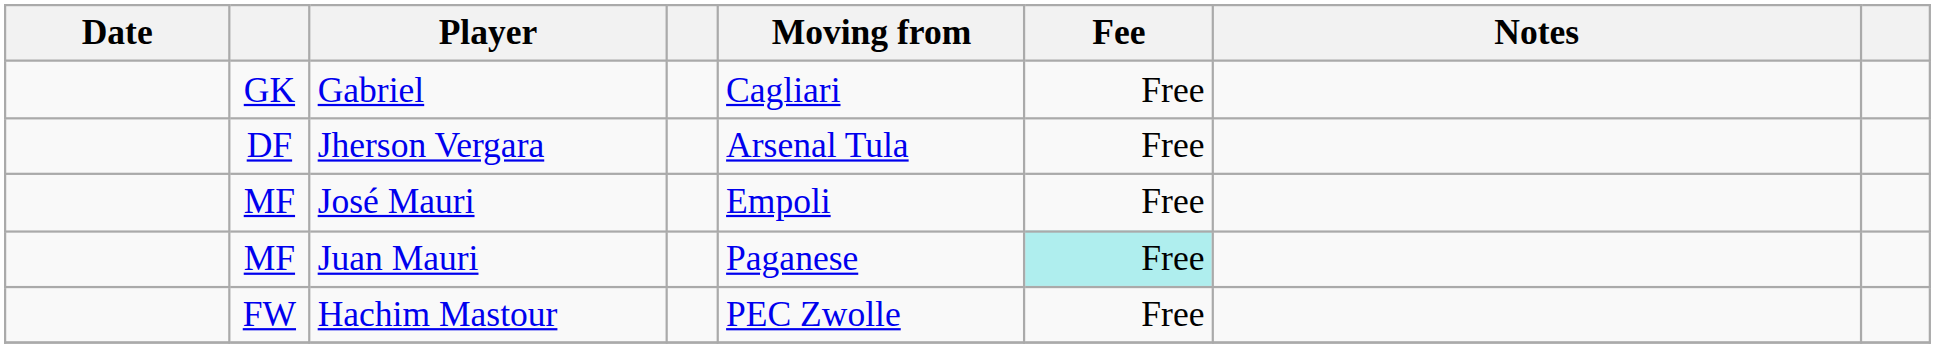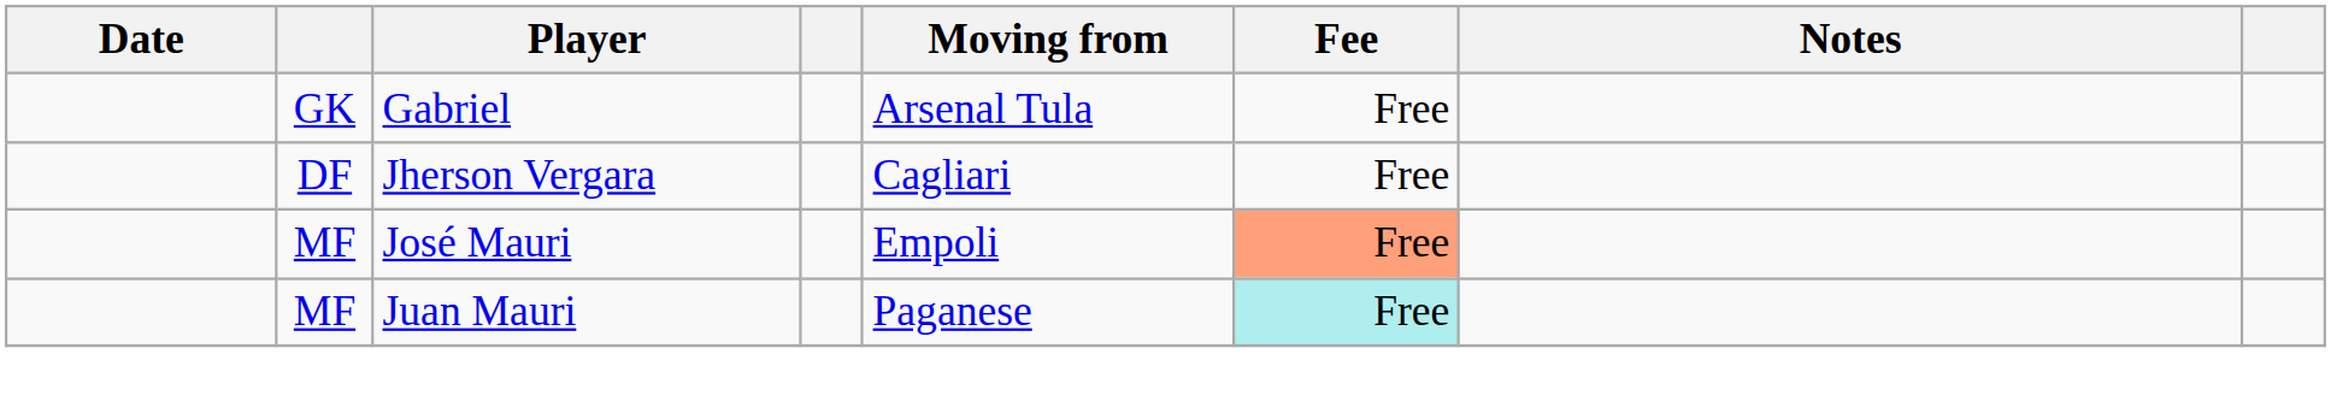 <table class="wikitable sortable">
 <tr>
 <th style="width:110px">Date</th>
 <th style="width:30px"></th>
 <th style="width:180px">Player</th>
 <th style="width:20px"></th>
 <th style="width:150px">Moving from</th>
 <th style="width:90px">Fee</th>
 <th style="width:350px" class="unsortable">Notes</th>
 <th style="width:30px"></th>
 </tr>
 <tr>
 <td style="text-align:right"></td>
 <td style="text-align:center"><a href='#'>GK</a></td>
 <td> <a href='#'>Gabriel</a></td>
 <td style="text-align:right"></td>
-<td> <a href='#'>Cagliari</a></td>
+<td> <a href='#'>Arsenal Tula</a></td>
 <td style="text-align:right">Free</td>
 <td style="text-align:center"></td>
 <td></td>
 </tr>
 <tr>
 <td style="text-align:right"></td>
 <td style="text-align:center"><a href='#'>DF</a></td>
 <td> <a href='#'>Jherson Vergara</a></td>
 <td style="text-align:right"></td>
-<td> <a href='#'>Arsenal Tula</a></td>
+<td> <a href='#'>Cagliari</a></td>
 <td style="text-align:right">Free</td>
 <td style="text-align:center"></td>
 <td></td>
 </tr>
 <tr>
 <td style="text-align:right"></td>
 <td style="text-align:center"><a href='#'>MF</a></td>
 <td>  <a href='#'>José Mauri</a></td>
 <td style="text-align:right"></td>
 <td> <a href='#'>Empoli</a></td>
-<td style="text-align:right">Free</td>
+<td style="background: lightsalmon; text-align:right">Free</td>
 <td style="text-align:center"></td>
 <td></td>
 </tr>
 <tr>
 <td style="text-align:right"></td>
 <td style="text-align:center"><a href='#'>MF</a></td>
 <td> <a href='#'>Juan Mauri</a></td>
 <td style="text-align:right"></td>
 <td> <a href='#'>Paganese</a></td>
 <td style="background: paleturquoise; text-align:right">Free</td>
 <td style="text-align:center"></td>
 <td></td>
 </tr>
 <tr>
-<td style="text-align:right"></td>
-<td style="text-align:center"><a href='#'>FW</a></td>
-<td>  <a href='#'>Hachim Mastour</a></td>
-<td style="text-align:right"></td>
-<td> <a href='#'>PEC Zwolle</a></td>
-<td style="text-align:right">Free</td>
-<td style="text-align:center"></td>
-<td></td>
-</tr>
-<tr>
 </tr>
 </table>
